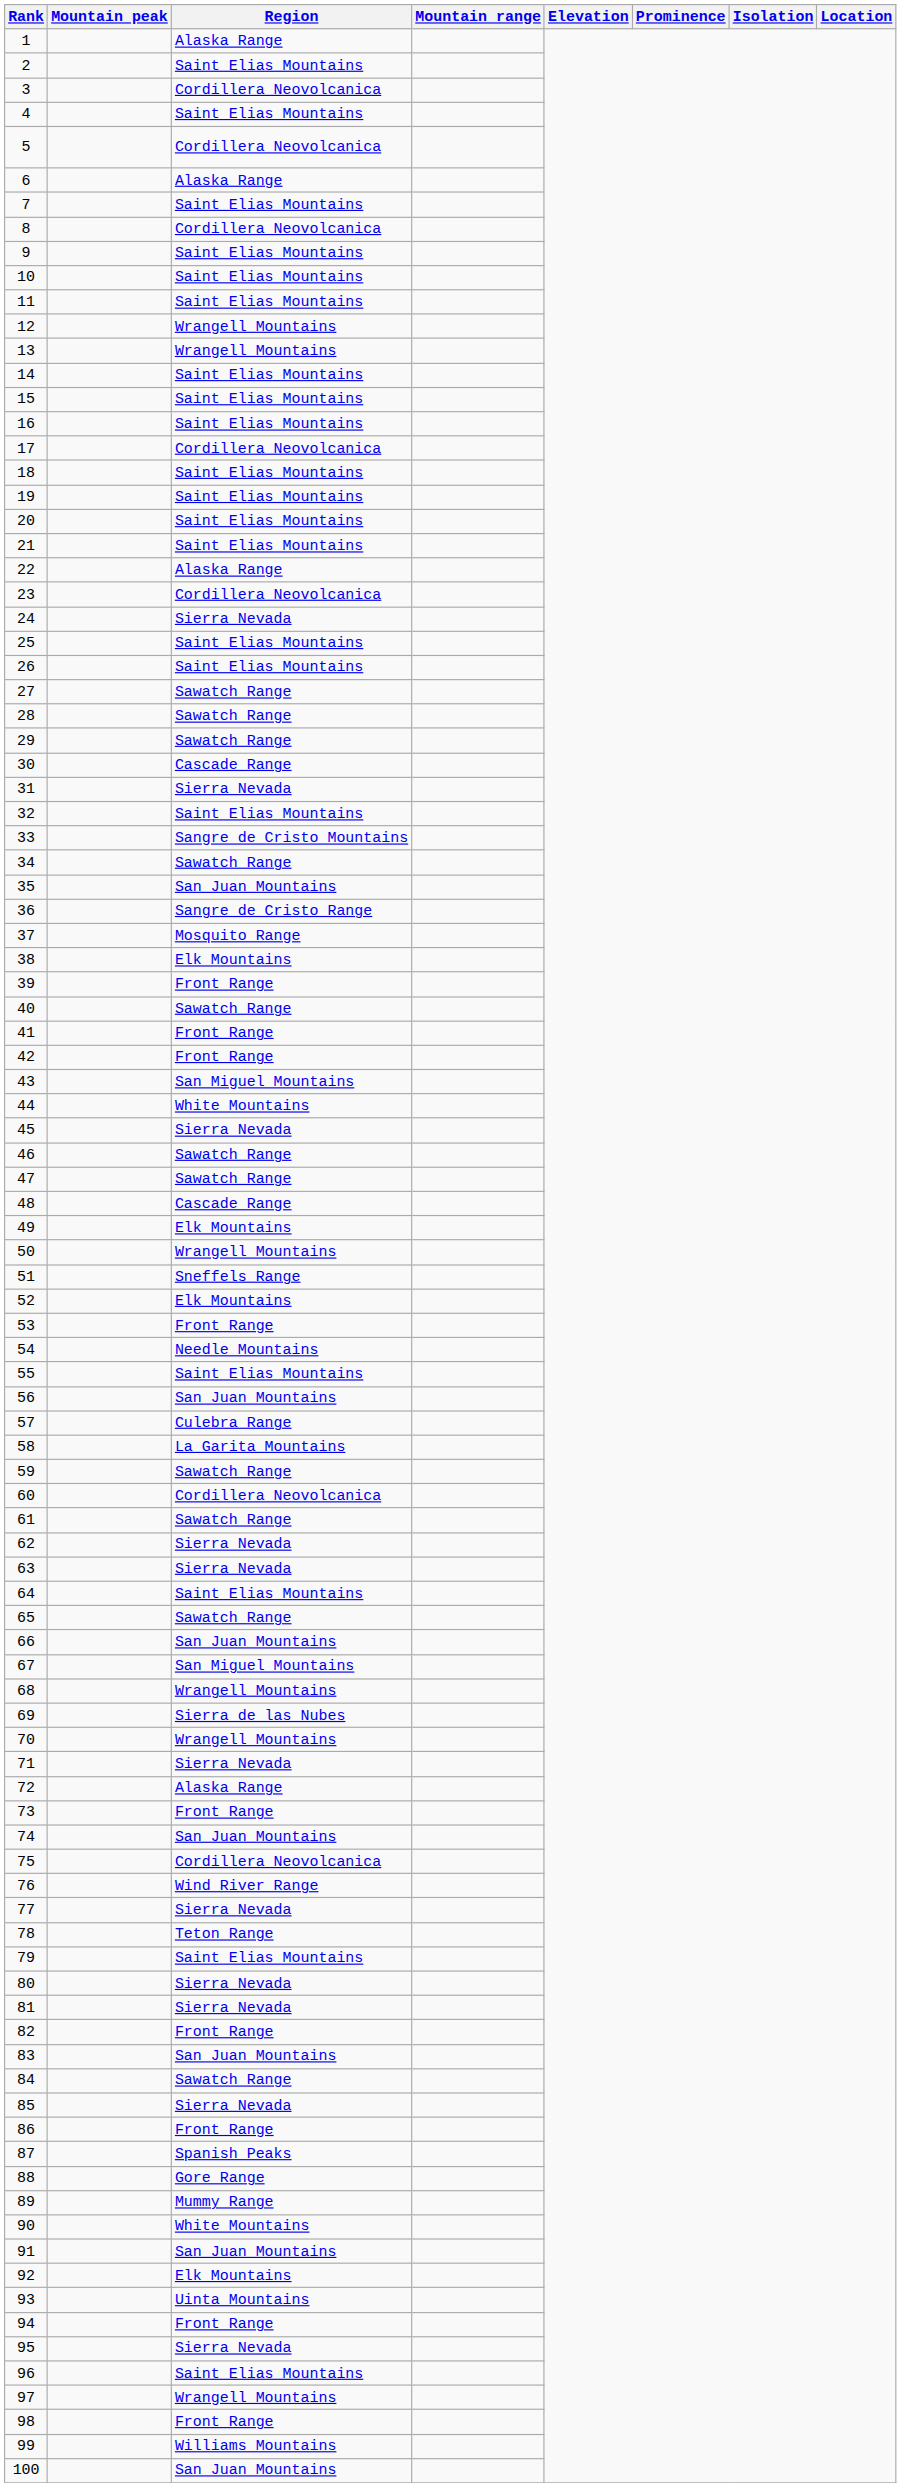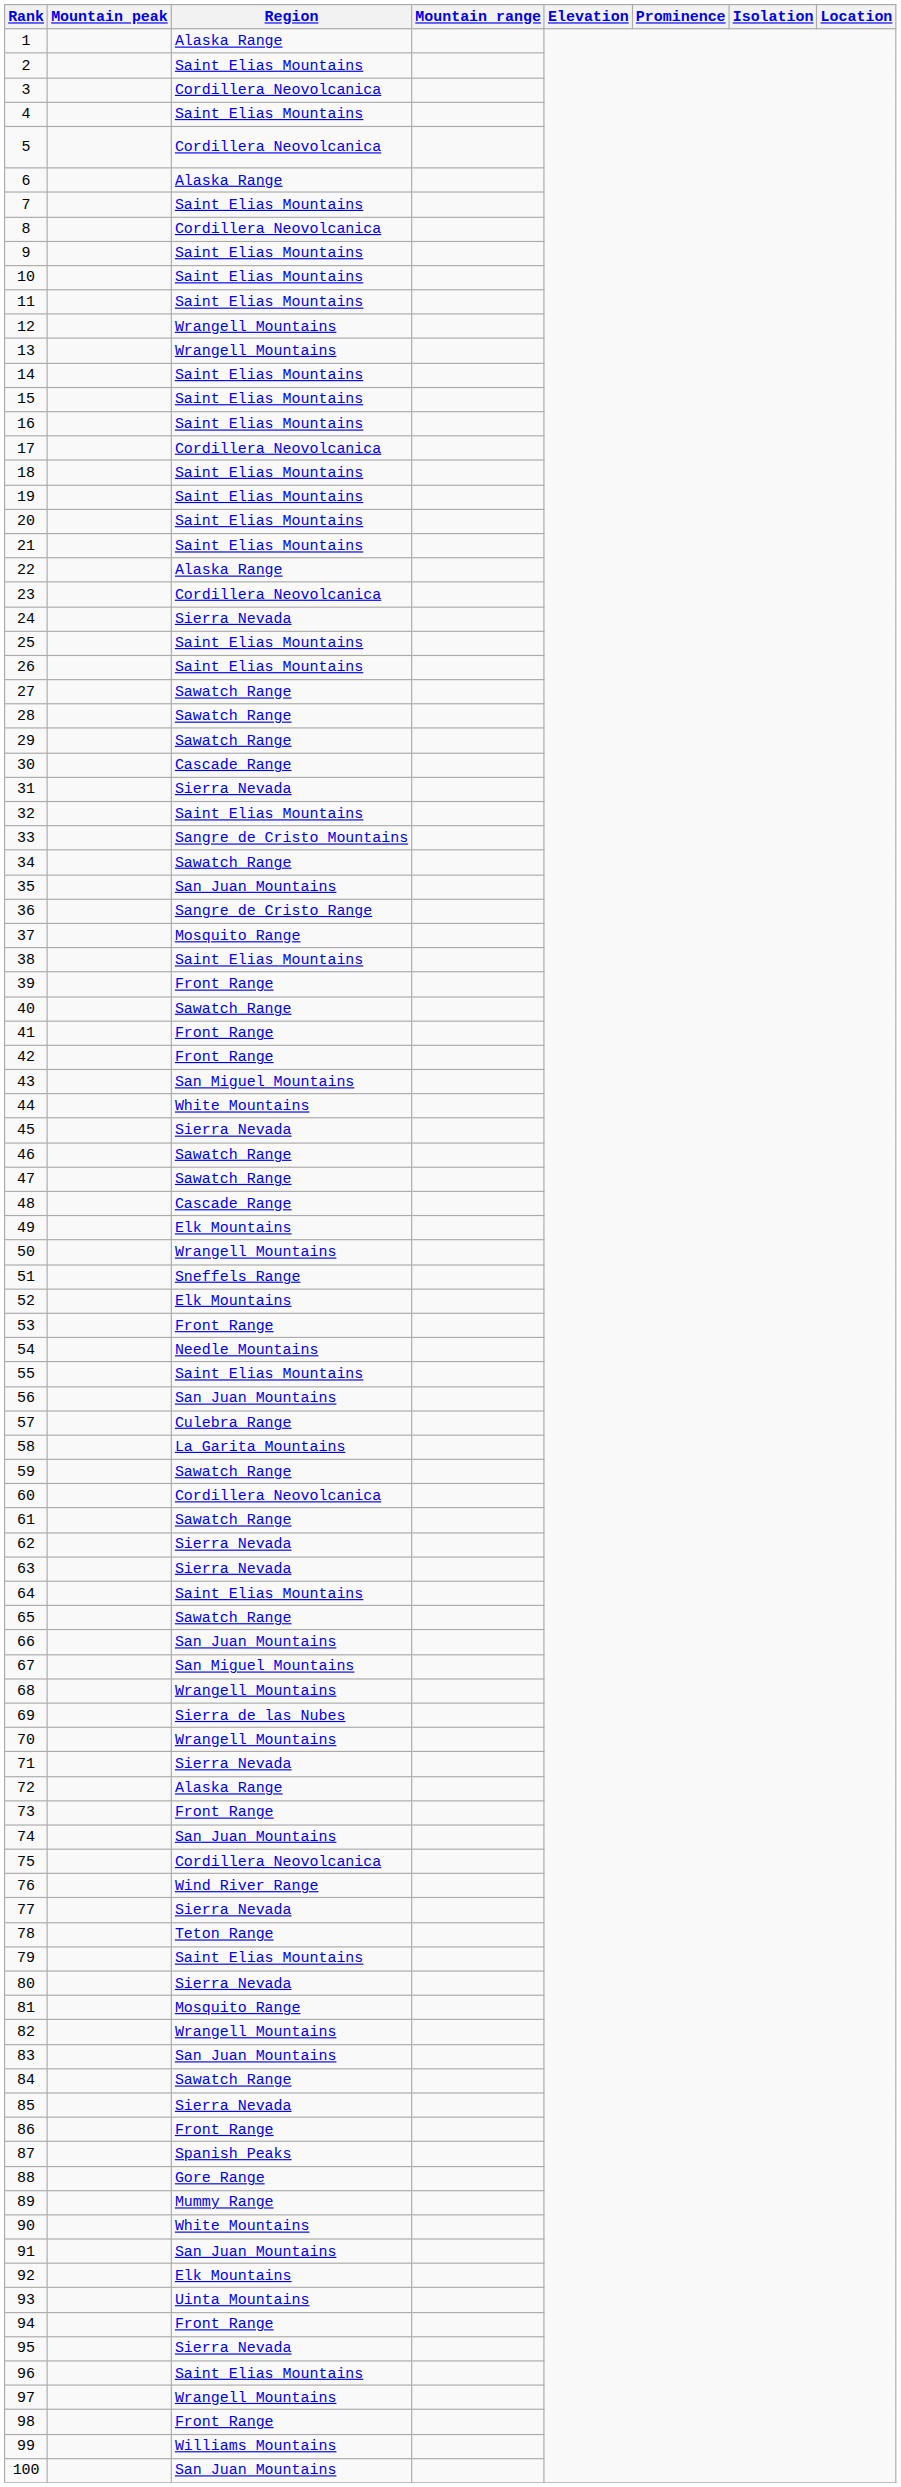 <table class="wikitable sortable">
 <tr>
 <th><a href='#'>Rank</a></th>
 <th><a href='#'>Mountain peak</a></th>
 <th><a href='#'>Region</a></th>
 <th><a href='#'>Mountain range</a></th>
 <th><a href='#'>Elevation</a></th>
 <th><a href='#'>Prominence</a></th>
 <th><a href='#'>Isolation</a></th>
 <th><a href='#'>Location</a></th>
 </tr>
 <tr>
 <td align=center>1<br></td>
 <td></td>
 <td><a href='#'>Alaska Range</a><br></td>
 <td></td>
 </tr>
 <tr>
 <td align=center>2<br></td>
 <td></td>
 <td><a href='#'>Saint Elias Mountains</a><br></td>
 <td></td>
 </tr>
 <tr>
 <td align=center>3<br></td>
 <td><br></td>
 <td><a href='#'>Cordillera Neovolcanica</a><br></td>
 <td></td>
 </tr>
 <tr>
 <td align=center>4<br></td>
 <td><br></td>
 <td><a href='#'>Saint Elias Mountains</a><br></td>
 <td></td>
 </tr>
 <tr>
 <td align=center>5<br></td>
 <td><br><br></td>
 <td><a href='#'>Cordillera Neovolcanica</a><br></td>
 <td></td>
 </tr>
 <tr>
 <td align=center>6<br></td>
 <td></td>
 <td><a href='#'>Alaska Range</a><br></td>
 <td></td>
 </tr>
 <tr>
 <td align=center>7<br></td>
 <td></td>
 <td><a href='#'>Saint Elias Mountains</a><br></td>
 <td></td>
 </tr>
 <tr>
 <td align=center>8<br></td>
 <td><br></td>
 <td><a href='#'>Cordillera Neovolcanica</a><br></td>
 <td></td>
 </tr>
 <tr>
 <td align=center>9<br></td>
 <td></td>
 <td><a href='#'>Saint Elias Mountains</a><br></td>
 <td></td>
 </tr>
 <tr>
 <td align=center>10<br></td>
 <td></td>
 <td><a href='#'>Saint Elias Mountains</a><br></td>
 <td></td>
 </tr>
 <tr>
 <td align=center>11<br></td>
 <td></td>
 <td><a href='#'>Saint Elias Mountains</a><br></td>
 <td></td>
 </tr>
 <tr>
 <td align=center>12<br></td>
 <td></td>
 <td><a href='#'>Wrangell Mountains</a><br></td>
 <td></td>
 </tr>
 <tr>
 <td align=center>13<br></td>
 <td></td>
 <td><a href='#'>Wrangell Mountains</a><br></td>
 <td></td>
 </tr>
 <tr>
 <td align=center>14<br></td>
 <td></td>
 <td><a href='#'>Saint Elias Mountains</a><br></td>
 <td></td>
 </tr>
 <tr>
 <td align=center>15<br></td>
 <td></td>
 <td><a href='#'>Saint Elias Mountains</a><br></td>
 <td></td>
 </tr>
 <tr>
 <td align=center>16<br></td>
 <td></td>
 <td><a href='#'>Saint Elias Mountains</a><br></td>
 <td></td>
 </tr>
 <tr>
 <td align=center>17<br></td>
 <td></td>
 <td><a href='#'>Cordillera Neovolcanica</a><br></td>
 <td></td>
 </tr>
 <tr>
 <td align=center>18<br></td>
 <td><br></td>
 <td><a href='#'>Saint Elias Mountains</a><br></td>
 <td></td>
 </tr>
 <tr>
 <td align=center>19<br></td>
 <td><br></td>
 <td><a href='#'>Saint Elias Mountains</a><br></td>
 <td></td>
 </tr>
 <tr>
 <td align=center>20<br></td>
 <td></td>
 <td><a href='#'>Saint Elias Mountains</a><br></td>
 <td></td>
 </tr>
 <tr>
 <td align=center>21<br></td>
 <td></td>
 <td><a href='#'>Saint Elias Mountains</a><br></td>
 <td></td>
 </tr>
 <tr>
 <td align=center>22<br></td>
 <td></td>
 <td><a href='#'>Alaska Range</a><br></td>
 <td></td>
 </tr>
 <tr>
 <td align=center>23<br></td>
 <td><br></td>
 <td><a href='#'>Cordillera Neovolcanica</a><br></td>
 <td></td>
 </tr>
 <tr>
 <td align=center>24<br></td>
 <td></td>
 <td><a href='#'>Sierra Nevada</a><br></td>
 <td></td>
 </tr>
 <tr>
 <td align=center>25<br></td>
 <td><br></td>
 <td><a href='#'>Saint Elias Mountains</a><br></td>
 <td></td>
 </tr>
 <tr>
 <td align=center>26<br></td>
 <td></td>
 <td><a href='#'>Saint Elias Mountains</a><br></td>
 <td></td>
 </tr>
 <tr>
 <td align=center>27<br></td>
 <td></td>
 <td><a href='#'>Sawatch Range</a><br></td>
 <td></td>
 </tr>
 <tr>
 <td align=center>28<br></td>
 <td></td>
 <td><a href='#'>Sawatch Range</a><br></td>
 <td></td>
 </tr>
 <tr>
 <td align=center>29<br></td>
 <td></td>
 <td><a href='#'>Sawatch Range</a><br></td>
 <td></td>
 </tr>
 <tr>
 <td align=center>30<br></td>
 <td></td>
 <td><a href='#'>Cascade Range</a><br></td>
 <td></td>
 </tr>
 <tr>
 <td align=center>31<br></td>
 <td></td>
 <td><a href='#'>Sierra Nevada</a><br></td>
 <td></td>
 </tr>
 <tr>
 <td align=center>32<br></td>
 <td></td>
 <td><a href='#'>Saint Elias Mountains</a><br></td>
 <td></td>
 </tr>
 <tr>
 <td align=center>33<br></td>
 <td></td>
 <td><a href='#'>Sangre de Cristo Mountains</a><br></td>
 <td></td>
 </tr>
 <tr>
 <td align=center>34<br></td>
 <td></td>
 <td><a href='#'>Sawatch Range</a><br></td>
 <td></td>
 </tr>
 <tr>
 <td align=center>35<br></td>
 <td></td>
 <td><a href='#'>San Juan Mountains</a><br></td>
 <td></td>
 </tr>
 <tr>
 <td align=center>36<br></td>
 <td></td>
 <td><a href='#'>Sangre de Cristo Range</a><br></td>
 <td></td>
 </tr>
 <tr>
 <td align=center>37<br></td>
 <td></td>
 <td><a href='#'>Mosquito Range</a><br></td>
 <td></td>
 </tr>
 <tr>
 <td align=center>38<br></td>
 <td></td>
-<td><a href='#'>Elk Mountains</a><br></td>
+<td><a href='#'>Saint Elias Mountains</a><br></td>
 <td></td>
 </tr>
 <tr>
 <td align=center>39<br></td>
 <td></td>
 <td><a href='#'>Front Range</a><br></td>
 <td></td>
 </tr>
 <tr>
 <td align=center>40<br></td>
 <td></td>
 <td><a href='#'>Sawatch Range</a><br></td>
 <td></td>
 </tr>
 <tr>
 <td align=center>41<br></td>
 <td></td>
 <td><a href='#'>Front Range</a><br></td>
 <td></td>
 </tr>
 <tr>
 <td align=center>42<br></td>
 <td></td>
 <td><a href='#'>Front Range</a><br></td>
 <td></td>
 </tr>
 <tr>
 <td align=center>43<br></td>
 <td></td>
 <td><a href='#'>San Miguel Mountains</a><br></td>
 <td></td>
 </tr>
 <tr>
 <td align=center>44<br></td>
 <td></td>
 <td><a href='#'>White Mountains</a><br></td>
 <td></td>
 </tr>
 <tr>
 <td align=center>45<br></td>
 <td></td>
 <td><a href='#'>Sierra Nevada</a><br></td>
 <td></td>
 </tr>
 <tr>
 <td align=center>46<br></td>
 <td></td>
 <td><a href='#'>Sawatch Range</a><br></td>
 <td></td>
 </tr>
 <tr>
 <td align=center>47<br></td>
 <td></td>
 <td><a href='#'>Sawatch Range</a><br></td>
 <td></td>
 </tr>
 <tr>
 <td align=center>48<br></td>
 <td></td>
 <td><a href='#'>Cascade Range</a><br></td>
 <td></td>
 </tr>
 <tr>
 <td align=center>49<br></td>
 <td></td>
 <td><a href='#'>Elk Mountains</a><br></td>
 <td></td>
 </tr>
 <tr>
 <td align=center>50<br></td>
 <td></td>
 <td><a href='#'>Wrangell Mountains</a><br></td>
 <td></td>
 </tr>
 <tr>
 <td align=center>51<br></td>
 <td></td>
 <td><a href='#'>Sneffels Range</a><br></td>
 <td></td>
 </tr>
 <tr>
 <td align=center>52<br></td>
 <td></td>
 <td><a href='#'>Elk Mountains</a><br></td>
 <td></td>
 </tr>
 <tr>
 <td align=center>53<br></td>
 <td></td>
 <td><a href='#'>Front Range</a><br></td>
 <td></td>
 </tr>
 <tr>
 <td align=center>54<br></td>
 <td></td>
 <td><a href='#'>Needle Mountains</a><br></td>
 <td></td>
 </tr>
 <tr>
 <td align=center>55<br></td>
 <td><br></td>
 <td><a href='#'>Saint Elias Mountains</a><br></td>
 <td></td>
 </tr>
 <tr>
 <td align=center>56<br></td>
 <td></td>
 <td><a href='#'>San Juan Mountains</a><br></td>
 <td></td>
 </tr>
 <tr>
 <td align=center>57<br></td>
 <td></td>
 <td><a href='#'>Culebra Range</a><br></td>
 <td></td>
 </tr>
 <tr>
 <td align=center>58<br></td>
 <td></td>
 <td><a href='#'>La Garita Mountains</a><br></td>
 <td></td>
 </tr>
 <tr>
 <td align=center>59<br></td>
 <td></td>
 <td><a href='#'>Sawatch Range</a><br></td>
 <td></td>
 </tr>
 <tr>
 <td align=center>60<br></td>
 <td></td>
 <td><a href='#'>Cordillera Neovolcanica</a><br></td>
 <td></td>
 </tr>
 <tr>
 <td align=center>61<br></td>
 <td></td>
 <td><a href='#'>Sawatch Range</a><br></td>
 <td></td>
 </tr>
 <tr>
 <td align=center>62<br></td>
 <td></td>
 <td><a href='#'>Sierra Nevada</a><br></td>
 <td></td>
 </tr>
 <tr>
 <td align=center>63<br></td>
 <td></td>
 <td><a href='#'>Sierra Nevada</a><br></td>
 <td></td>
 </tr>
 <tr>
 <td align=center>64<br></td>
 <td></td>
 <td><a href='#'>Saint Elias Mountains</a><br></td>
 <td></td>
 </tr>
 <tr>
 <td align=center>65<br></td>
 <td></td>
 <td><a href='#'>Sawatch Range</a><br></td>
 <td></td>
 </tr>
 <tr>
 <td align=center>66<br></td>
 <td></td>
 <td><a href='#'>San Juan Mountains</a><br></td>
 <td></td>
 </tr>
 <tr>
 <td align=center>67<br></td>
 <td></td>
 <td><a href='#'>San Miguel Mountains</a><br></td>
 <td></td>
 </tr>
 <tr>
 <td align=center>68<br></td>
 <td></td>
 <td><a href='#'>Wrangell Mountains</a><br></td>
 <td></td>
 </tr>
 <tr>
 <td align=center>69<br></td>
 <td></td>
 <td><a href='#'>Sierra de las Nubes</a><br></td>
 <td></td>
 </tr>
 <tr>
 <td align=center>70<br></td>
 <td></td>
 <td><a href='#'>Wrangell Mountains</a><br></td>
 <td></td>
 </tr>
 <tr>
 <td align=center>71<br></td>
 <td></td>
 <td><a href='#'>Sierra Nevada</a><br></td>
 <td></td>
 </tr>
 <tr>
 <td align=center>72<br></td>
 <td></td>
 <td><a href='#'>Alaska Range</a><br></td>
 <td></td>
 </tr>
 <tr>
 <td align=center>73<br></td>
 <td></td>
 <td><a href='#'>Front Range</a><br></td>
 <td></td>
 </tr>
 <tr>
 <td align=center>74<br></td>
 <td></td>
 <td><a href='#'>San Juan Mountains</a><br></td>
 <td></td>
 </tr>
 <tr>
 <td align=center>75<br></td>
 <td></td>
 <td><a href='#'>Cordillera Neovolcanica</a><br></td>
 <td></td>
 </tr>
 <tr>
 <td align=center>76<br></td>
 <td></td>
 <td><a href='#'>Wind River Range</a><br></td>
 <td></td>
 </tr>
 <tr>
 <td align=center>77<br></td>
 <td></td>
 <td><a href='#'>Sierra Nevada</a><br></td>
 <td></td>
 </tr>
 <tr>
 <td align=center>78<br></td>
 <td></td>
 <td><a href='#'>Teton Range</a><br></td>
 <td></td>
 </tr>
 <tr>
 <td align=center>79<br></td>
 <td><br></td>
 <td><a href='#'>Saint Elias Mountains</a><br></td>
 <td></td>
 </tr>
 <tr>
 <td align=center>80<br></td>
 <td></td>
 <td><a href='#'>Sierra Nevada</a><br></td>
 <td></td>
 </tr>
 <tr>
 <td align=center>81<br></td>
 <td></td>
-<td><a href='#'>Sierra Nevada</a><br></td>
+<td><a href='#'>Mosquito Range</a><br></td>
 <td></td>
 </tr>
 <tr>
 <td align=center>82<br></td>
 <td></td>
-<td><a href='#'>Front Range</a><br></td>
+<td><a href='#'>Wrangell Mountains</a><br></td>
 <td></td>
 </tr>
 <tr>
 <td align=center>83<br></td>
 <td></td>
 <td><a href='#'>San Juan Mountains</a><br></td>
 <td></td>
 </tr>
 <tr>
 <td align=center>84<br></td>
 <td></td>
 <td><a href='#'>Sawatch Range</a><br></td>
 <td></td>
 </tr>
 <tr>
 <td align=center>85<br></td>
 <td></td>
 <td><a href='#'>Sierra Nevada</a><br></td>
 <td></td>
 </tr>
 <tr>
 <td align=center>86<br></td>
 <td></td>
 <td><a href='#'>Front Range</a><br></td>
 <td></td>
 </tr>
 <tr>
 <td align=center>87<br></td>
 <td></td>
 <td><a href='#'>Spanish Peaks</a><br></td>
 <td></td>
 </tr>
 <tr>
 <td align=center>88<br></td>
 <td></td>
 <td><a href='#'>Gore Range</a><br></td>
 <td></td>
 </tr>
 <tr>
 <td align=center>89<br></td>
 <td></td>
 <td><a href='#'>Mummy Range</a><br></td>
 <td></td>
 </tr>
 <tr>
 <td align=center>90<br></td>
 <td></td>
 <td><a href='#'>White Mountains</a><br></td>
 <td></td>
 </tr>
 <tr>
 <td align=center>91<br></td>
 <td></td>
 <td><a href='#'>San Juan Mountains</a><br></td>
 <td></td>
 </tr>
 <tr>
 <td align=center>92<br></td>
 <td></td>
 <td><a href='#'>Elk Mountains</a><br></td>
 <td></td>
 </tr>
 <tr>
 <td align=center>93<br></td>
 <td></td>
 <td><a href='#'>Uinta Mountains</a><br></td>
 <td></td>
 </tr>
 <tr>
 <td align=center>94<br></td>
 <td></td>
 <td><a href='#'>Front Range</a><br></td>
 <td></td>
 </tr>
 <tr>
 <td align=center>95<br></td>
 <td></td>
 <td><a href='#'>Sierra Nevada</a><br></td>
 <td></td>
 </tr>
 <tr>
 <td align=center>96<br></td>
 <td></td>
 <td><a href='#'>Saint Elias Mountains</a><br></td>
 <td></td>
 </tr>
 <tr>
 <td align=center>97<br></td>
 <td></td>
 <td><a href='#'>Wrangell Mountains</a><br></td>
 <td></td>
 </tr>
 <tr>
 <td align=center>98<br></td>
 <td></td>
 <td><a href='#'>Front Range</a><br></td>
 <td></td>
 </tr>
 <tr>
 <td align=center>99<br></td>
 <td></td>
 <td><a href='#'>Williams Mountains</a><br></td>
 <td></td>
 </tr>
 <tr>
 <td align=center>100<br></td>
 <td></td>
 <td><a href='#'>San Juan Mountains</a><br></td>
 <td></td>
 </tr>
 </table>
